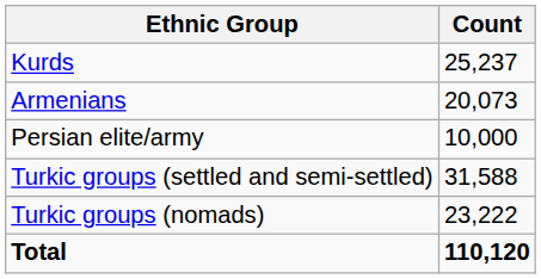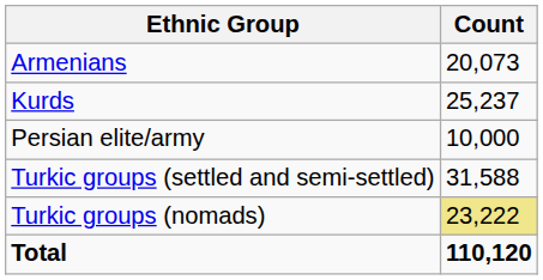 <table class="wikitable">
 <tr>
 <th>Ethnic Group</th>
 <th>Count</th>
 </tr>
 <tr>
+<td><a href='#'>Armenians</a></td>
+<td>20,073</td>
+</tr>
+<tr>
 <td><a href='#'>Kurds</a></td>
 <td>25,237</td>
-</tr>
-<tr>
-<td><a href='#'>Armenians</a></td>
-<td>20,073</td>
 </tr>
 <tr>
 <td>Persian elite/army</td>
 <td>10,000</td>
 </tr>
 <tr>
 <td><a href='#'>Turkic groups</a> (settled and semi-settled)</td>
 <td>31,588</td>
 </tr>
 <tr>
 <td><a href='#'>Turkic groups</a> (nomads)</td>
-<td>23,222</td>
+<td style="background: khaki;">23,222</td>
 </tr>
 <tr>
 <td><strong>Total</strong></td>
 <td><strong>110,120</strong></td>
 </tr>
 </table>
